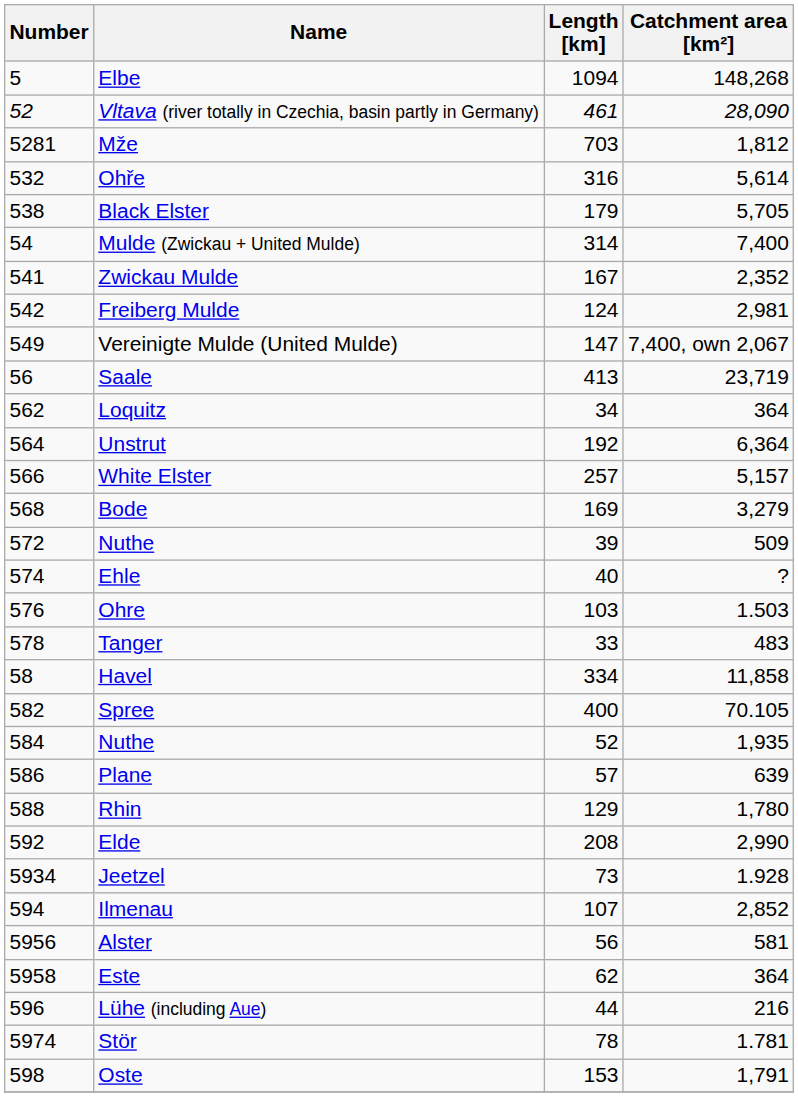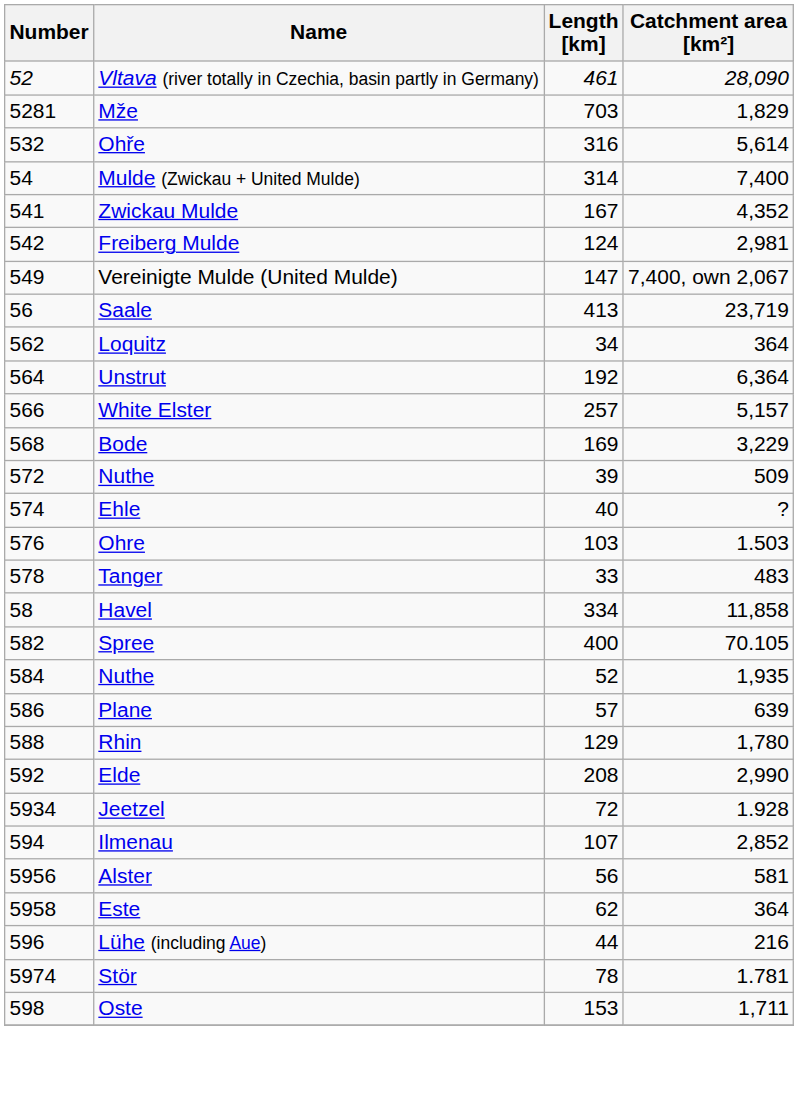 <table class="wikitable sortable">
 <tr>
 <th>Number</th>
 <th>Name</th>
 <th>Length<br>[km]</th>
 <th>Catchment area<br>[km²]</th>
-</tr>
-<tr>
-<td style="text-align:left;">5</td>
-<td style="text-align:left;"><a href='#'>Elbe</a></td>
-<td style="text-align:right;">1094</td>
-<td style="text-align:right;">148,268</td>
 </tr>
 <tr>
 <td style="text-align:left;"><em>52</em></td>
 <td style="text-align:left;"><em><a href='#'>Vltava</a></em> <small>(river totally in Czechia, basin partly in Germany)</small></td>
 <td style="text-align:right;"><em>461</em></td>
 <td style="text-align:right;"><em>28,090</em></td>
 </tr>
 <tr>
 <td style="text-align:left;">5281</td>
 <td style="text-align:left;"><a href='#'>Mže</a></td>
 <td style="text-align:right;">703</td>
-<td style="text-align:right;">1,812</td>
+<td style="text-align:right;">1,829</td>
 </tr>
 <tr>
 <td style="text-align:left;">532</td>
 <td style="text-align:left;"><a href='#'>Ohře</a></td>
 <td style="text-align:right;">316</td>
 <td style="text-align:right;">5,614</td>
-</tr>
-<tr>
-<td style="text-align:left;">538</td>
-<td style="text-align:left;"><a href='#'>Black Elster</a></td>
-<td style="text-align:right;">179</td>
-<td style="text-align:right;">5,705</td>
 </tr>
 <tr>
 <td style="text-align:left;">54</td>
 <td style="text-align:left;"><a href='#'>Mulde</a> <small>(Zwickau + United Mulde)</small></td>
 <td style="text-align:right;">314</td>
 <td style="text-align:right;">7,400</td>
 </tr>
 <tr>
 <td style="text-align:left;">541</td>
 <td style="text-align:left;"><a href='#'>Zwickau Mulde</a></td>
 <td style="text-align:right;">167</td>
-<td style="text-align:right;">2,352</td>
+<td style="text-align:right;">4,352</td>
 </tr>
 <tr>
 <td style="text-align:left;">542</td>
 <td style="text-align:left;"><a href='#'>Freiberg Mulde</a></td>
 <td style="text-align:right;">124</td>
 <td style="text-align:right;">2,981</td>
 </tr>
 <tr>
 <td style="text-align:left;">549</td>
 <td style="text-align:left;">Vereinigte Mulde (United Mulde)</td>
 <td style="text-align:right;">147</td>
 <td style="text-align:right;">7,400, own 2,067</td>
 </tr>
 <tr>
 <td style="text-align:left;">56</td>
 <td style="text-align:left;"><a href='#'>Saale</a></td>
 <td style="text-align:right;">413</td>
 <td style="text-align:right;">23,719</td>
 </tr>
 <tr>
 <td style="text-align:left;">562</td>
 <td style="text-align:left;"><a href='#'>Loquitz</a></td>
 <td style="text-align:right;">34</td>
 <td style="text-align:right;">364</td>
 </tr>
 <tr>
 <td style="text-align:left;">564</td>
 <td style="text-align:left;"><a href='#'>Unstrut</a></td>
 <td style="text-align:right;">192</td>
 <td style="text-align:right;">6,364</td>
 </tr>
 <tr>
 <td style="text-align:left;">566</td>
 <td style="text-align:left;"><a href='#'>White Elster</a></td>
 <td style="text-align:right;">257</td>
 <td style="text-align:right;">5,157</td>
 </tr>
 <tr>
 <td style="text-align:left;">568</td>
 <td style="text-align:left;"><a href='#'>Bode</a></td>
 <td style="text-align:right;">169</td>
-<td style="text-align:right;">3,279</td>
+<td style="text-align:right;">3,229</td>
 </tr>
 <tr>
 <td style="text-align:left;">572</td>
 <td style="text-align:left;"><a href='#'>Nuthe</a></td>
 <td style="text-align:right;">39</td>
 <td style="text-align:right;">509</td>
 </tr>
 <tr>
 <td style="text-align:left;">574</td>
 <td style="text-align:left;"><a href='#'>Ehle</a></td>
 <td style="text-align:right;">40</td>
 <td style="text-align:right;">?</td>
 </tr>
 <tr>
 <td style="text-align:left;">576</td>
 <td style="text-align:left;"><a href='#'>Ohre</a></td>
 <td style="text-align:right;">103</td>
 <td style="text-align:right;">1.503</td>
 </tr>
 <tr>
 <td style="text-align:left;">578</td>
 <td style="text-align:left;"><a href='#'>Tanger</a></td>
 <td style="text-align:right;">33</td>
 <td style="text-align:right;">483</td>
 </tr>
 <tr>
 <td style="text-align:left;">58</td>
 <td style="text-align:left;"><a href='#'>Havel</a></td>
 <td style="text-align:right;">334</td>
 <td style="text-align:right;">11,858</td>
 </tr>
 <tr>
 <td style="text-align:left;">582</td>
 <td style="text-align:left;"><a href='#'>Spree</a></td>
 <td style="text-align:right;">400</td>
 <td style="text-align:right;">70.105</td>
 </tr>
 <tr>
 <td style="text-align:left;">584</td>
 <td style="text-align:left;"><a href='#'>Nuthe</a></td>
 <td style="text-align:right;">52</td>
 <td style="text-align:right;">1,935</td>
 </tr>
 <tr>
 <td style="text-align:left;">586</td>
 <td style="text-align:left;"><a href='#'>Plane</a></td>
 <td style="text-align:right;">57</td>
 <td style="text-align:right;">639</td>
 </tr>
 <tr>
 <td style="text-align:left;">588</td>
 <td style="text-align:left;"><a href='#'>Rhin</a></td>
 <td style="text-align:right;">129</td>
 <td style="text-align:right;">1,780</td>
 </tr>
 <tr>
 <td style="text-align:left;">592</td>
 <td style="text-align:left;"><a href='#'>Elde</a></td>
 <td style="text-align:right;">208</td>
 <td style="text-align:right;">2,990</td>
 </tr>
 <tr>
 <td style="text-align:left;">5934</td>
 <td style="text-align:left;"><a href='#'>Jeetzel</a></td>
-<td style="text-align:right;">73</td>
+<td style="text-align:right;">72</td>
 <td style="text-align:right;">1.928</td>
 </tr>
 <tr>
 <td style="text-align:left;">594</td>
 <td style="text-align:left;"><a href='#'>Ilmenau</a></td>
 <td style="text-align:right;">107</td>
 <td style="text-align:right;">2,852</td>
 </tr>
 <tr>
 <td style="text-align:left;">5956</td>
 <td style="text-align:left;"><a href='#'>Alster</a></td>
 <td style="text-align:right;">56</td>
 <td style="text-align:right;">581</td>
 </tr>
 <tr>
 <td style="text-align:left;">5958</td>
 <td style="text-align:left;"><a href='#'>Este</a></td>
 <td style="text-align:right;">62</td>
 <td style="text-align:right;">364</td>
 </tr>
 <tr>
 <td style="text-align:left;">596</td>
 <td style="text-align:left;"><a href='#'>Lühe</a> <small>(including <a href='#'>Aue</a>)</small></td>
 <td style="text-align:right;">44</td>
 <td style="text-align:right;">216</td>
 </tr>
 <tr>
 <td style="text-align:left;">5974</td>
 <td style="text-align:left;"><a href='#'>Stör</a></td>
 <td style="text-align:right;">78</td>
 <td style="text-align:right;">1.781</td>
 </tr>
 <tr>
 <td style="text-align:left;">598</td>
 <td style="text-align:left;"><a href='#'>Oste</a></td>
 <td style="text-align:right;">153</td>
-<td style="text-align:right;">1,791</td>
+<td style="text-align:right;">1,711</td>
 </tr>
 <tr>
 </tr>
 </table>
